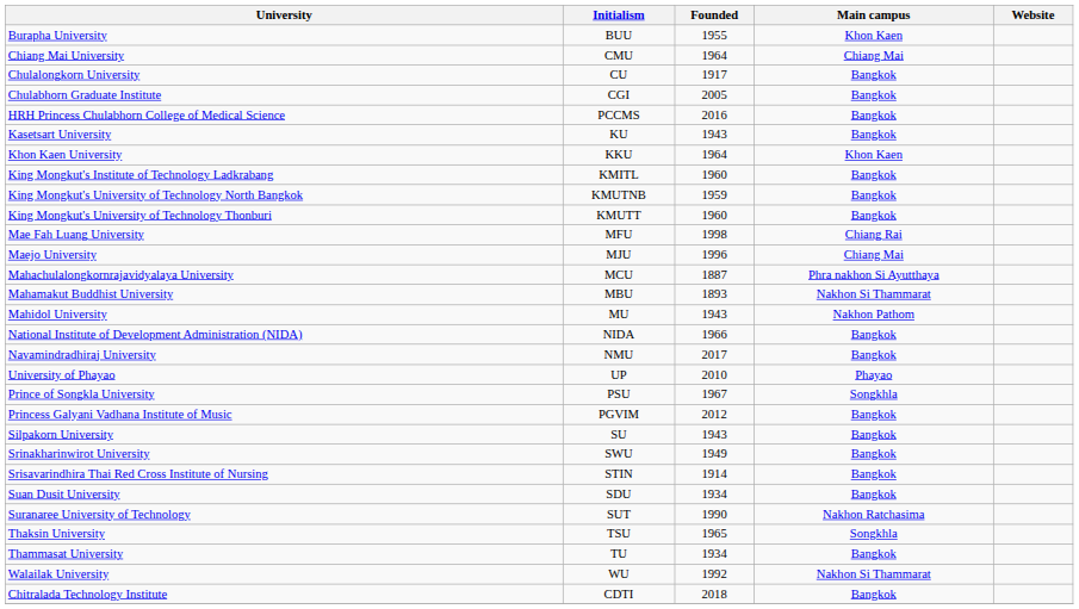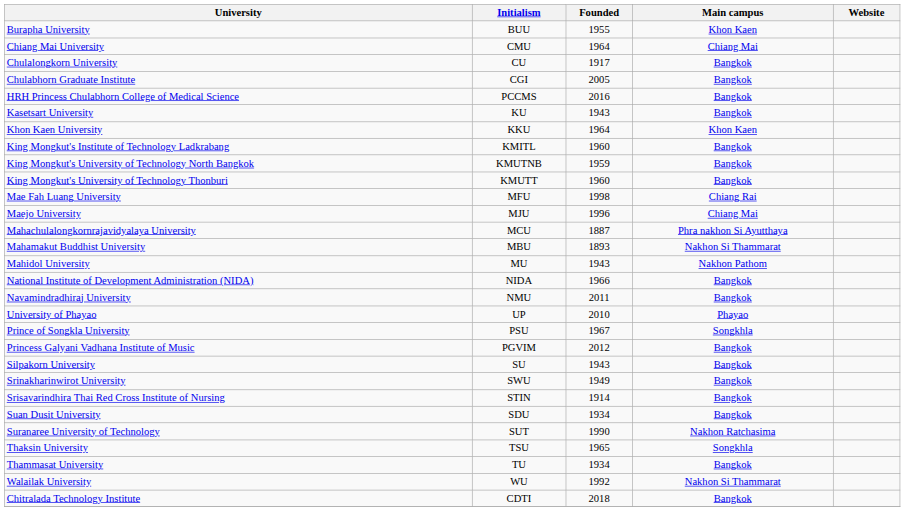 <table class="wikitable sortable">
 <tr>
 <th>University</th>
 <th class="unsortable"><a href='#'>Initialism</a></th>
 <th>Founded</th>
 <th>Main campus</th>
 <th class="unsortable">Website</th>
 </tr>
 <tr>
 <td style="width:35%;"><a href='#'>Burapha University</a></td>
 <td style="text-align:center; width:7%;">BUU</td>
 <td style="text-align:center; width:5%;">1955</td>
 <td style="text-align:center; width:15%;"><a href='#'>Khon Kaen</a></td>
 <td style="text-align:center; width:5%;"></td>
 </tr>
 <tr>
 <td style="width:35%;"><a href='#'>Chiang Mai University</a></td>
 <td style="text-align:center; width:7%;">CMU</td>
 <td style="text-align:center; width:5%;">1964</td>
 <td style="text-align:center; width:15%;"><a href='#'>Chiang Mai</a></td>
 <td style="text-align:center; width:5%;"></td>
 </tr>
 <tr>
 <td style="width:35%;"><a href='#'>Chulalongkorn University</a></td>
 <td style="text-align:center; width:7%;">CU</td>
 <td style="text-align:center; width:5%;">1917</td>
 <td style="text-align:center; width:15%;"><a href='#'>Bangkok</a></td>
 <td style="text-align:center; width:5%;"></td>
 </tr>
 <tr>
 <td style="width:35%;"><a href='#'>Chulabhorn Graduate Institute</a></td>
 <td style="text-align:center; width:7%;">CGI</td>
 <td style="text-align:center; width:5%;">2005</td>
 <td style="text-align:center; width:15%;"><a href='#'>Bangkok</a></td>
 <td style="text-align:center; width:5%;"></td>
 </tr>
 <tr>
 <td style="width:35%;"><a href='#'>HRH Princess Chulabhorn College of Medical Science</a></td>
 <td style="text-align:center; width:7%;">PCCMS</td>
 <td style="text-align:center; width:5%;">2016</td>
 <td style="text-align:center; width:15%;"><a href='#'>Bangkok</a></td>
 <td style="text-align:center; width:5%;"></td>
 </tr>
 <tr>
 <td style="width:35%;"><a href='#'>Kasetsart University</a></td>
 <td style="text-align:center; width:7%;">KU</td>
 <td style="text-align:center; width:5%;">1943</td>
 <td style="text-align:center; width:15%;"><a href='#'>Bangkok</a></td>
 <td style="text-align:center; width:5%;"></td>
 </tr>
 <tr>
 <td style="width:35%;"><a href='#'>Khon Kaen University</a></td>
 <td style="text-align:center; width:7%;">KKU</td>
 <td style="text-align:center; width:5%;">1964</td>
 <td style="text-align:center; width:15%;"><a href='#'>Khon Kaen</a></td>
 <td style="text-align:center; width:5%;"></td>
 </tr>
 <tr>
 <td style="width:35%;"><a href='#'>King Mongkut's Institute of Technology Ladkrabang</a></td>
 <td style="text-align:center; width:7%;">KMITL</td>
 <td style="text-align:center; width:5%;">1960</td>
 <td style="text-align:center; width:15%;"><a href='#'>Bangkok</a></td>
 <td style="text-align:center; width:5%;"></td>
 </tr>
 <tr>
 <td style="width:35%;"><a href='#'>King Mongkut's University of Technology North Bangkok</a></td>
 <td style="text-align:center; width:7%;">KMUTNB</td>
 <td style="text-align:center; width:5%;">1959</td>
 <td style="text-align:center; width:15%;"><a href='#'>Bangkok</a></td>
 <td style="text-align:center; width:5%;"></td>
 </tr>
 <tr>
 <td style="width:35%;"><a href='#'>King Mongkut's University of Technology Thonburi</a></td>
 <td style="text-align:center; width:7%;">KMUTT</td>
 <td style="text-align:center; width:5%;">1960</td>
 <td style="text-align:center; width:15%;"><a href='#'>Bangkok</a></td>
 <td style="text-align:center; width:5%;"></td>
 </tr>
 <tr>
 <td style="width:35%;"><a href='#'>Mae Fah Luang University</a></td>
 <td style="text-align:center; width:7%;">MFU</td>
 <td style="text-align:center; width:5%;">1998</td>
 <td style="text-align:center; width:15%;"><a href='#'>Chiang Rai</a></td>
 <td style="text-align:center; width:5%;"></td>
 </tr>
 <tr>
 <td style="width:35%;"><a href='#'>Maejo University</a></td>
 <td style="text-align:center; width:7%;">MJU</td>
 <td style="text-align:center; width:5%;">1996</td>
 <td style="text-align:center; width:15%;"><a href='#'>Chiang Mai</a></td>
 <td style="text-align:center; width:5%;"></td>
 </tr>
 <tr>
 <td style="width:35%;"><a href='#'>Mahachulalongkornrajavidyalaya University</a></td>
 <td style="text-align:center; width:7%;">MCU</td>
 <td style="text-align:center; width:5%;">1887</td>
 <td style="text-align:center; width:15%;"><a href='#'>Phra nakhon Si Ayutthaya</a></td>
 <td style="text-align:center; width:5%;"></td>
 </tr>
 <tr>
 <td style="width:35%;"><a href='#'>Mahamakut Buddhist University</a></td>
 <td style="text-align:center; width:7%;">MBU</td>
 <td style="text-align:center; width:5%;">1893</td>
 <td style="text-align:center; width:15%;"><a href='#'>Nakhon Si Thammarat</a></td>
 <td style="text-align:center; width:5%;"></td>
 </tr>
 <tr>
 <td style="width:35%;"><a href='#'>Mahidol University</a></td>
 <td style="text-align:center; width:7%;">MU</td>
 <td style="text-align:center; width:5%;">1943</td>
 <td style="text-align:center; width:15%;"><a href='#'>Nakhon Pathom</a></td>
 <td style="text-align:center; width:5%;"></td>
 </tr>
 <tr>
 <td style="width:35%;"><a href='#'>National Institute of Development Administration (NIDA)</a></td>
 <td style="text-align:center; width:7%;">NIDA</td>
 <td style="text-align:center; width:5%;">1966</td>
 <td style="text-align:center; width:15%;"><a href='#'>Bangkok</a></td>
 <td style="text-align:center; width:5%;"></td>
 </tr>
 <tr>
 <td style="width:35%;"><a href='#'>Navamindradhiraj University</a></td>
 <td style="text-align:center; width:7%;">NMU</td>
-<td style="text-align:center; width:5%;">2017</td>
+<td style="text-align:center; width:5%;">2011</td>
 <td style="text-align:center; width:15%;"><a href='#'>Bangkok</a></td>
 <td style="text-align:center; width:5%;"></td>
 </tr>
 <tr>
 <td style="width:35%;"><a href='#'>University of Phayao</a></td>
 <td style="text-align:center; width:7%;">UP</td>
 <td style="text-align:center; width:5%;">2010</td>
 <td style="text-align:center; width:15%;"><a href='#'>Phayao</a></td>
 <td style="text-align:center; width:5%;"></td>
 </tr>
 <tr>
 <td style="width:35%;"><a href='#'>Prince of Songkla University</a></td>
 <td style="text-align:center; width:7%;">PSU</td>
 <td style="text-align:center; width:5%;">1967</td>
 <td style="text-align:center; width:15%;"><a href='#'>Songkhla</a></td>
 <td style="text-align:center; width:5%;"></td>
 </tr>
 <tr>
 <td style="width:35%;"><a href='#'>Princess Galyani Vadhana Institute of Music</a></td>
 <td style="text-align:center; width:7%;">PGVIM</td>
 <td style="text-align:center; width:5%;">2012</td>
 <td style="text-align:center; width:15%;"><a href='#'>Bangkok</a></td>
 <td style="text-align:center; width:5%;"></td>
 </tr>
 <tr>
 <td style="width:35%;"><a href='#'>Silpakorn University</a></td>
 <td style="text-align:center; width:7%;">SU</td>
 <td style="text-align:center; width:5%;">1943</td>
 <td style="text-align:center; width:15%;"><a href='#'>Bangkok</a></td>
 <td style="text-align:center; width:5%;"></td>
 </tr>
 <tr>
 <td style="width:35%;"><a href='#'>Srinakharinwirot University</a></td>
 <td style="text-align:center; width:7%;">SWU</td>
 <td style="text-align:center; width:5%;">1949</td>
 <td style="text-align:center; width:15%;"><a href='#'>Bangkok</a></td>
 <td style="text-align:center; width:5%;"></td>
 </tr>
 <tr>
 <td style="width:35%;"><a href='#'>Srisavarindhira Thai Red Cross Institute of Nursing</a></td>
 <td style="text-align:center; width:7%;">STIN</td>
 <td style="text-align:center; width:5%;">1914</td>
 <td style="text-align:center; width:15%;"><a href='#'>Bangkok</a></td>
 <td style="text-align:center; width:5%;"></td>
 </tr>
 <tr>
 <td style="width:35%;"><a href='#'>Suan Dusit University</a></td>
 <td style="text-align:center; width:7%;">SDU</td>
 <td style="text-align:center; width:5%;">1934</td>
 <td style="text-align:center; width:15%;"><a href='#'>Bangkok</a></td>
 <td style="text-align:center; width:5%;"></td>
 </tr>
 <tr>
 <td style="width:35%;"><a href='#'>Suranaree University of Technology</a></td>
 <td style="text-align:center; width:7%;">SUT</td>
 <td style="text-align:center; width:5%;">1990</td>
 <td style="text-align:center; width:15%;"><a href='#'>Nakhon Ratchasima</a></td>
 <td style="text-align:center; width:5%;"></td>
 </tr>
 <tr>
 <td style="width:35%;"><a href='#'>Thaksin University</a></td>
 <td style="text-align:center; width:7%;">TSU</td>
 <td style="text-align:center; width:5%;">1965</td>
 <td style="text-align:center; width:15%;"><a href='#'>Songkhla</a></td>
 <td style="text-align:center; width:5%;"></td>
 </tr>
 <tr>
 <td style="width:35%;"><a href='#'>Thammasat University</a></td>
 <td style="text-align:center; width:7%;">TU</td>
 <td style="text-align:center; width:5%;">1934</td>
 <td style="text-align:center; width:15%;"><a href='#'>Bangkok</a></td>
 <td style="text-align:center; width:5%;"></td>
 </tr>
 <tr>
 <td style="width:35%;"><a href='#'>Walailak University</a></td>
 <td style="text-align:center; width:7%;">WU</td>
 <td style="text-align:center; width:5%;">1992</td>
 <td style="text-align:center; width:15%;"><a href='#'>Nakhon Si Thammarat</a></td>
 <td style="text-align:center; width:5%;"></td>
 </tr>
 <tr>
 <td style="width:35%;"><a href='#'>Chitralada Technology Institute</a></td>
 <td style="text-align:center; width:7%;">CDTI</td>
 <td style="text-align:center; width:5%;">2018</td>
 <td style="text-align:center; width:15%;"><a href='#'>Bangkok</a></td>
 <td style="text-align:center; width:5%;"></td>
 </tr>
 <tr>
 </tr>
 </table>
